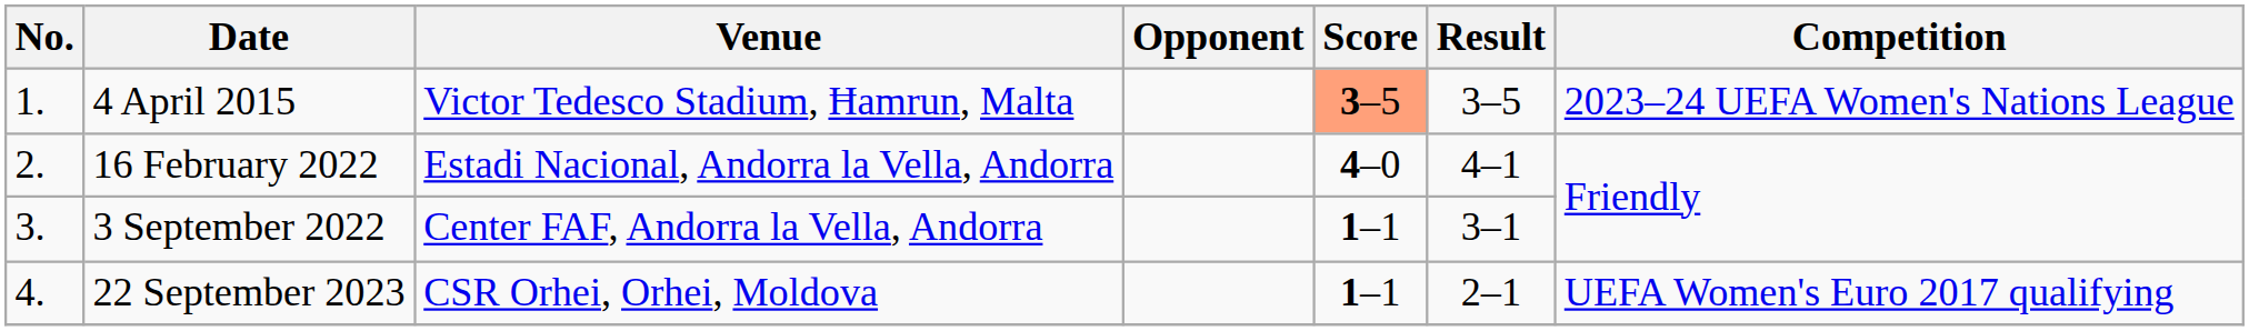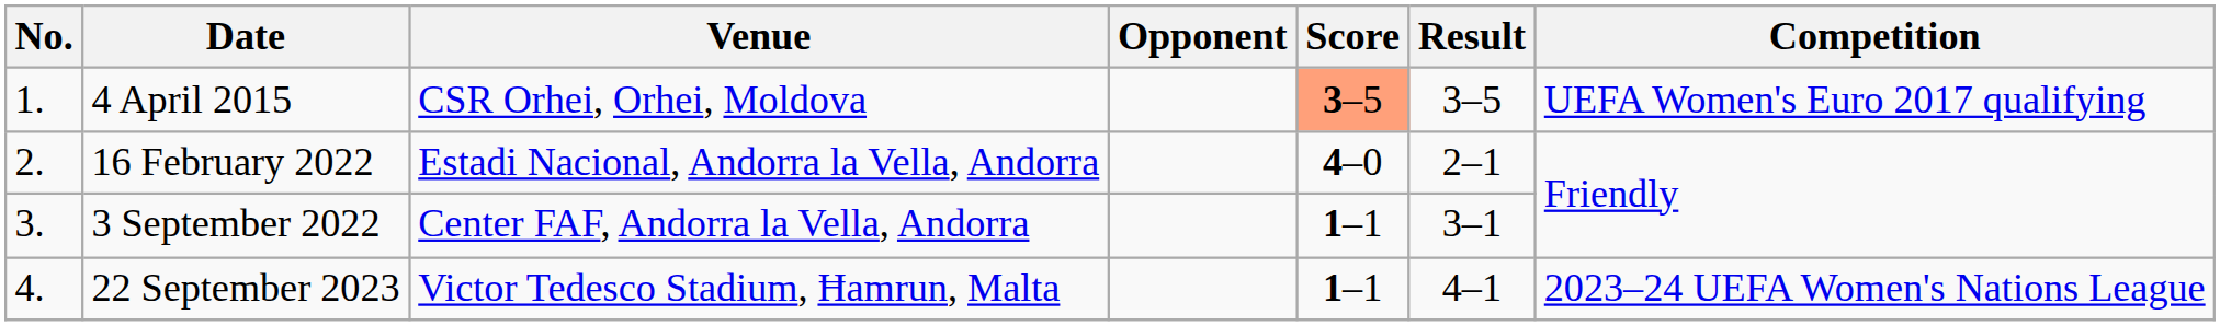 <table class="wikitable">
 <tr>
 <th>No.</th>
 <th>Date</th>
 <th>Venue</th>
 <th>Opponent</th>
 <th>Score</th>
 <th>Result</th>
 <th>Competition</th>
 </tr>
 <tr>
 <td>1.</td>
 <td>4 April 2015</td>
-<td><a href='#'>Victor Tedesco Stadium</a>, <a href='#'>Ħamrun</a>, <a href='#'>Malta</a></td>
+<td><a href='#'>CSR Orhei</a>, <a href='#'>Orhei</a>, <a href='#'>Moldova</a></td>
 <td></td>
 <td align=center style="background: lightsalmon;"><strong>3</strong>–5</td>
 <td align=center>3–5</td>
-<td><a href='#'>2023–24 UEFA Women's Nations League</a></td>
+<td><a href='#'>UEFA Women's Euro 2017 qualifying</a></td>
 </tr>
 <tr>
 <td>2.</td>
 <td>16 February 2022</td>
 <td><a href='#'>Estadi Nacional</a>, <a href='#'>Andorra la Vella</a>, <a href='#'>Andorra</a></td>
 <td></td>
 <td align=center><strong>4</strong>–0</td>
-<td align=center>4–1</td>
+<td align=center>2–1</td>
 <td rowspan=2><a href='#'>Friendly</a></td>
 </tr>
 <tr>
 <td>3.</td>
 <td>3 September 2022</td>
 <td><a href='#'>Center FAF</a>, <a href='#'>Andorra la Vella</a>, <a href='#'>Andorra</a></td>
 <td></td>
 <td align=center><strong>1</strong>–1</td>
 <td align=center>3–1</td>
 </tr>
 <tr>
 <td>4.</td>
 <td>22 September 2023</td>
-<td><a href='#'>CSR Orhei</a>, <a href='#'>Orhei</a>, <a href='#'>Moldova</a></td>
+<td><a href='#'>Victor Tedesco Stadium</a>, <a href='#'>Ħamrun</a>, <a href='#'>Malta</a></td>
 <td></td>
 <td align=center><strong>1</strong>–1</td>
-<td align=center>2–1</td>
-<td><a href='#'>UEFA Women's Euro 2017 qualifying</a></td>
+<td align=center>4–1</td>
+<td><a href='#'>2023–24 UEFA Women's Nations League</a></td>
 </tr>
 <tr>
 </tr>
 </table>
